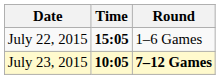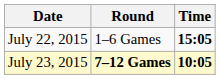 <table class="wikitable">
 <tr>
 <th>Date</th>
+<th>Round</th>
 <th>Time</th>
-<th>Round</th>
 </tr>
 <tr>
 <td>July 22, 2015</td>
+<td>1–6 Games</td>
 <td><strong>15:05</strong></td>
-<td>1–6 Games</td>
 </tr>
 <tr style=background:lemonchiffon>
 <td>July 23, 2015</td>
+<td><strong>7–12 Games</strong></td>
 <td><strong>10:05</strong></td>
-<td><strong>7–12 Games</strong></td>
 </tr>
 </table>
